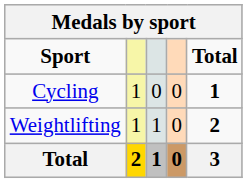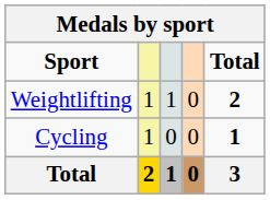 <table class="wikitable" style=font-size:85%;float:center;text-align:center>
 <tr style="background:#efefef;">
 <th colspan=5><strong>Medals by sport</strong></th>
 </tr>
 <tr align=center>
 <td><strong>Sport</strong></td>
 <td bgcolor=#f7f6a8></td>
 <td bgcolor=#dce5e5></td>
 <td bgcolor=#ffdab9></td>
 <td><strong>Total</strong></td>
 </tr>
 <tr align=center>
+<td><a href='#'>Weightlifting</a></td>
+<td style="background:#F7F6A8;">1</td>
+<td style="background:#DCE5E5;">1</td>
+<td style="background:#FFDAB9;">0</td>
+<td><strong>2</strong></td>
+</tr>
+<tr align=center>
 <td><a href='#'>Cycling</a></td>
 <td style="background:#F7F6A8;">1</td>
 <td style="background:#DCE5E5;">0</td>
 <td style="background:#FFDAB9;">0</td>
 <td><strong>1</strong></td>
-</tr>
-<tr align=center>
-<td><a href='#'>Weightlifting</a></td>
-<td style="background:#F7F6A8;">1</td>
-<td style="background:#DCE5E5;">1</td>
-<td style="background:#FFDAB9;">0</td>
-<td><strong>2</strong></td>
 </tr>
 <tr align=center>
 <th><strong>Total</strong></th>
 <th style="background:gold;"><strong>2</strong></th>
 <th style="background:silver;"><strong>1</strong></th>
 <th style="background:#c96;"><strong>0</strong></th>
 <th><strong>3</strong></th>
 </tr>
 </table>
